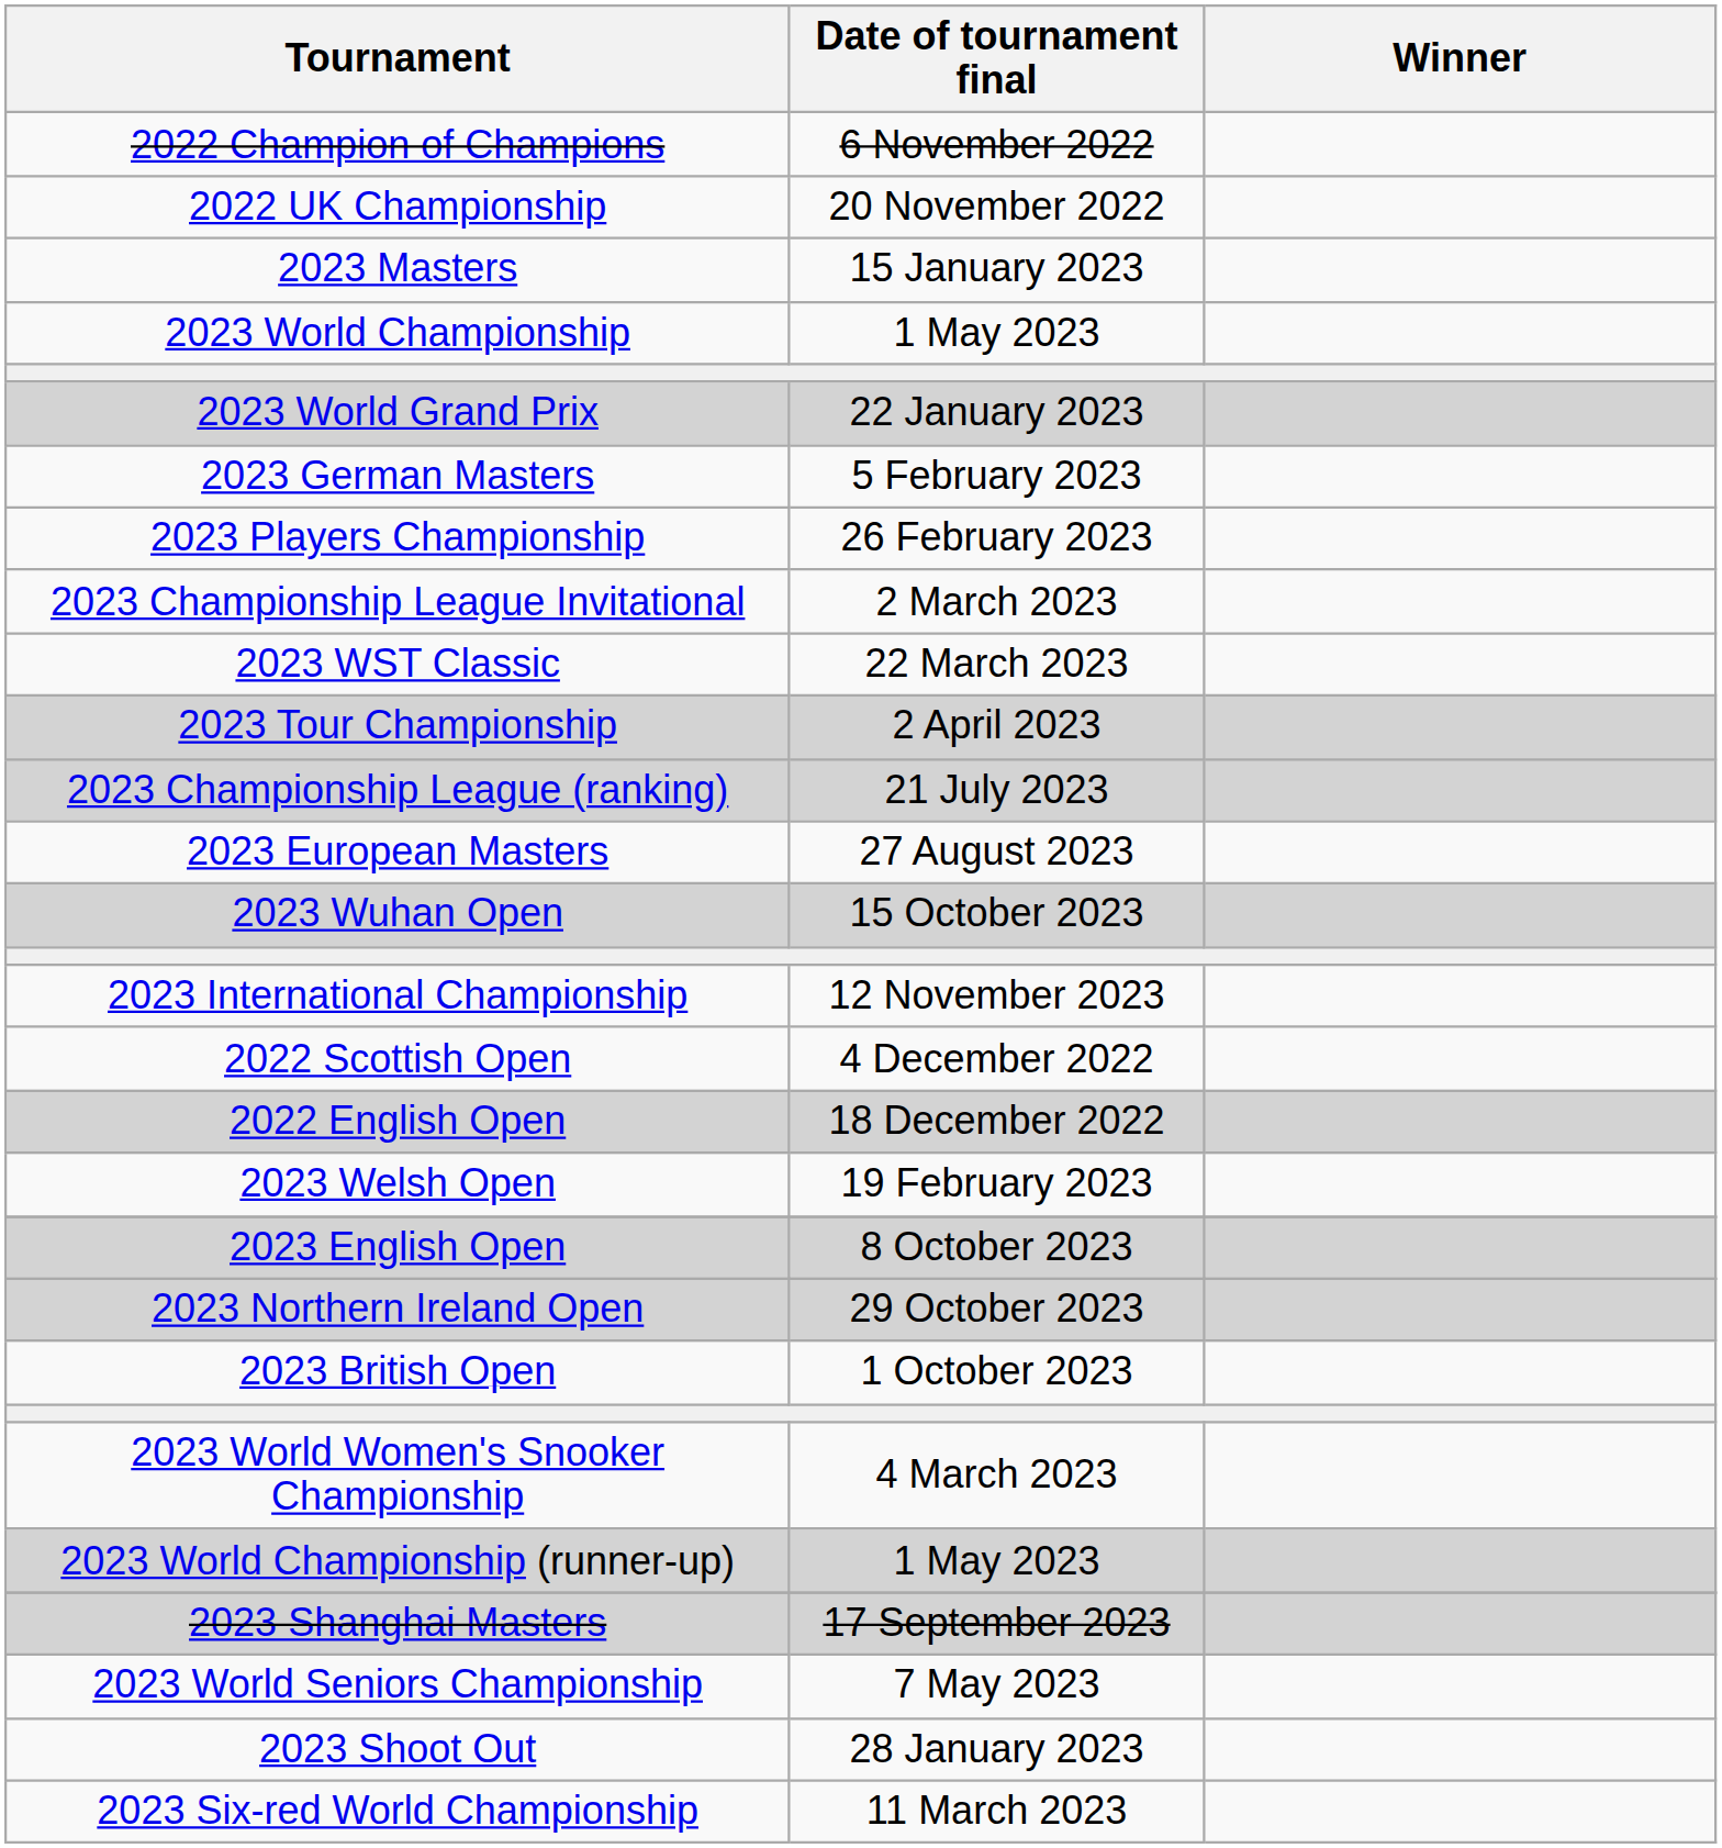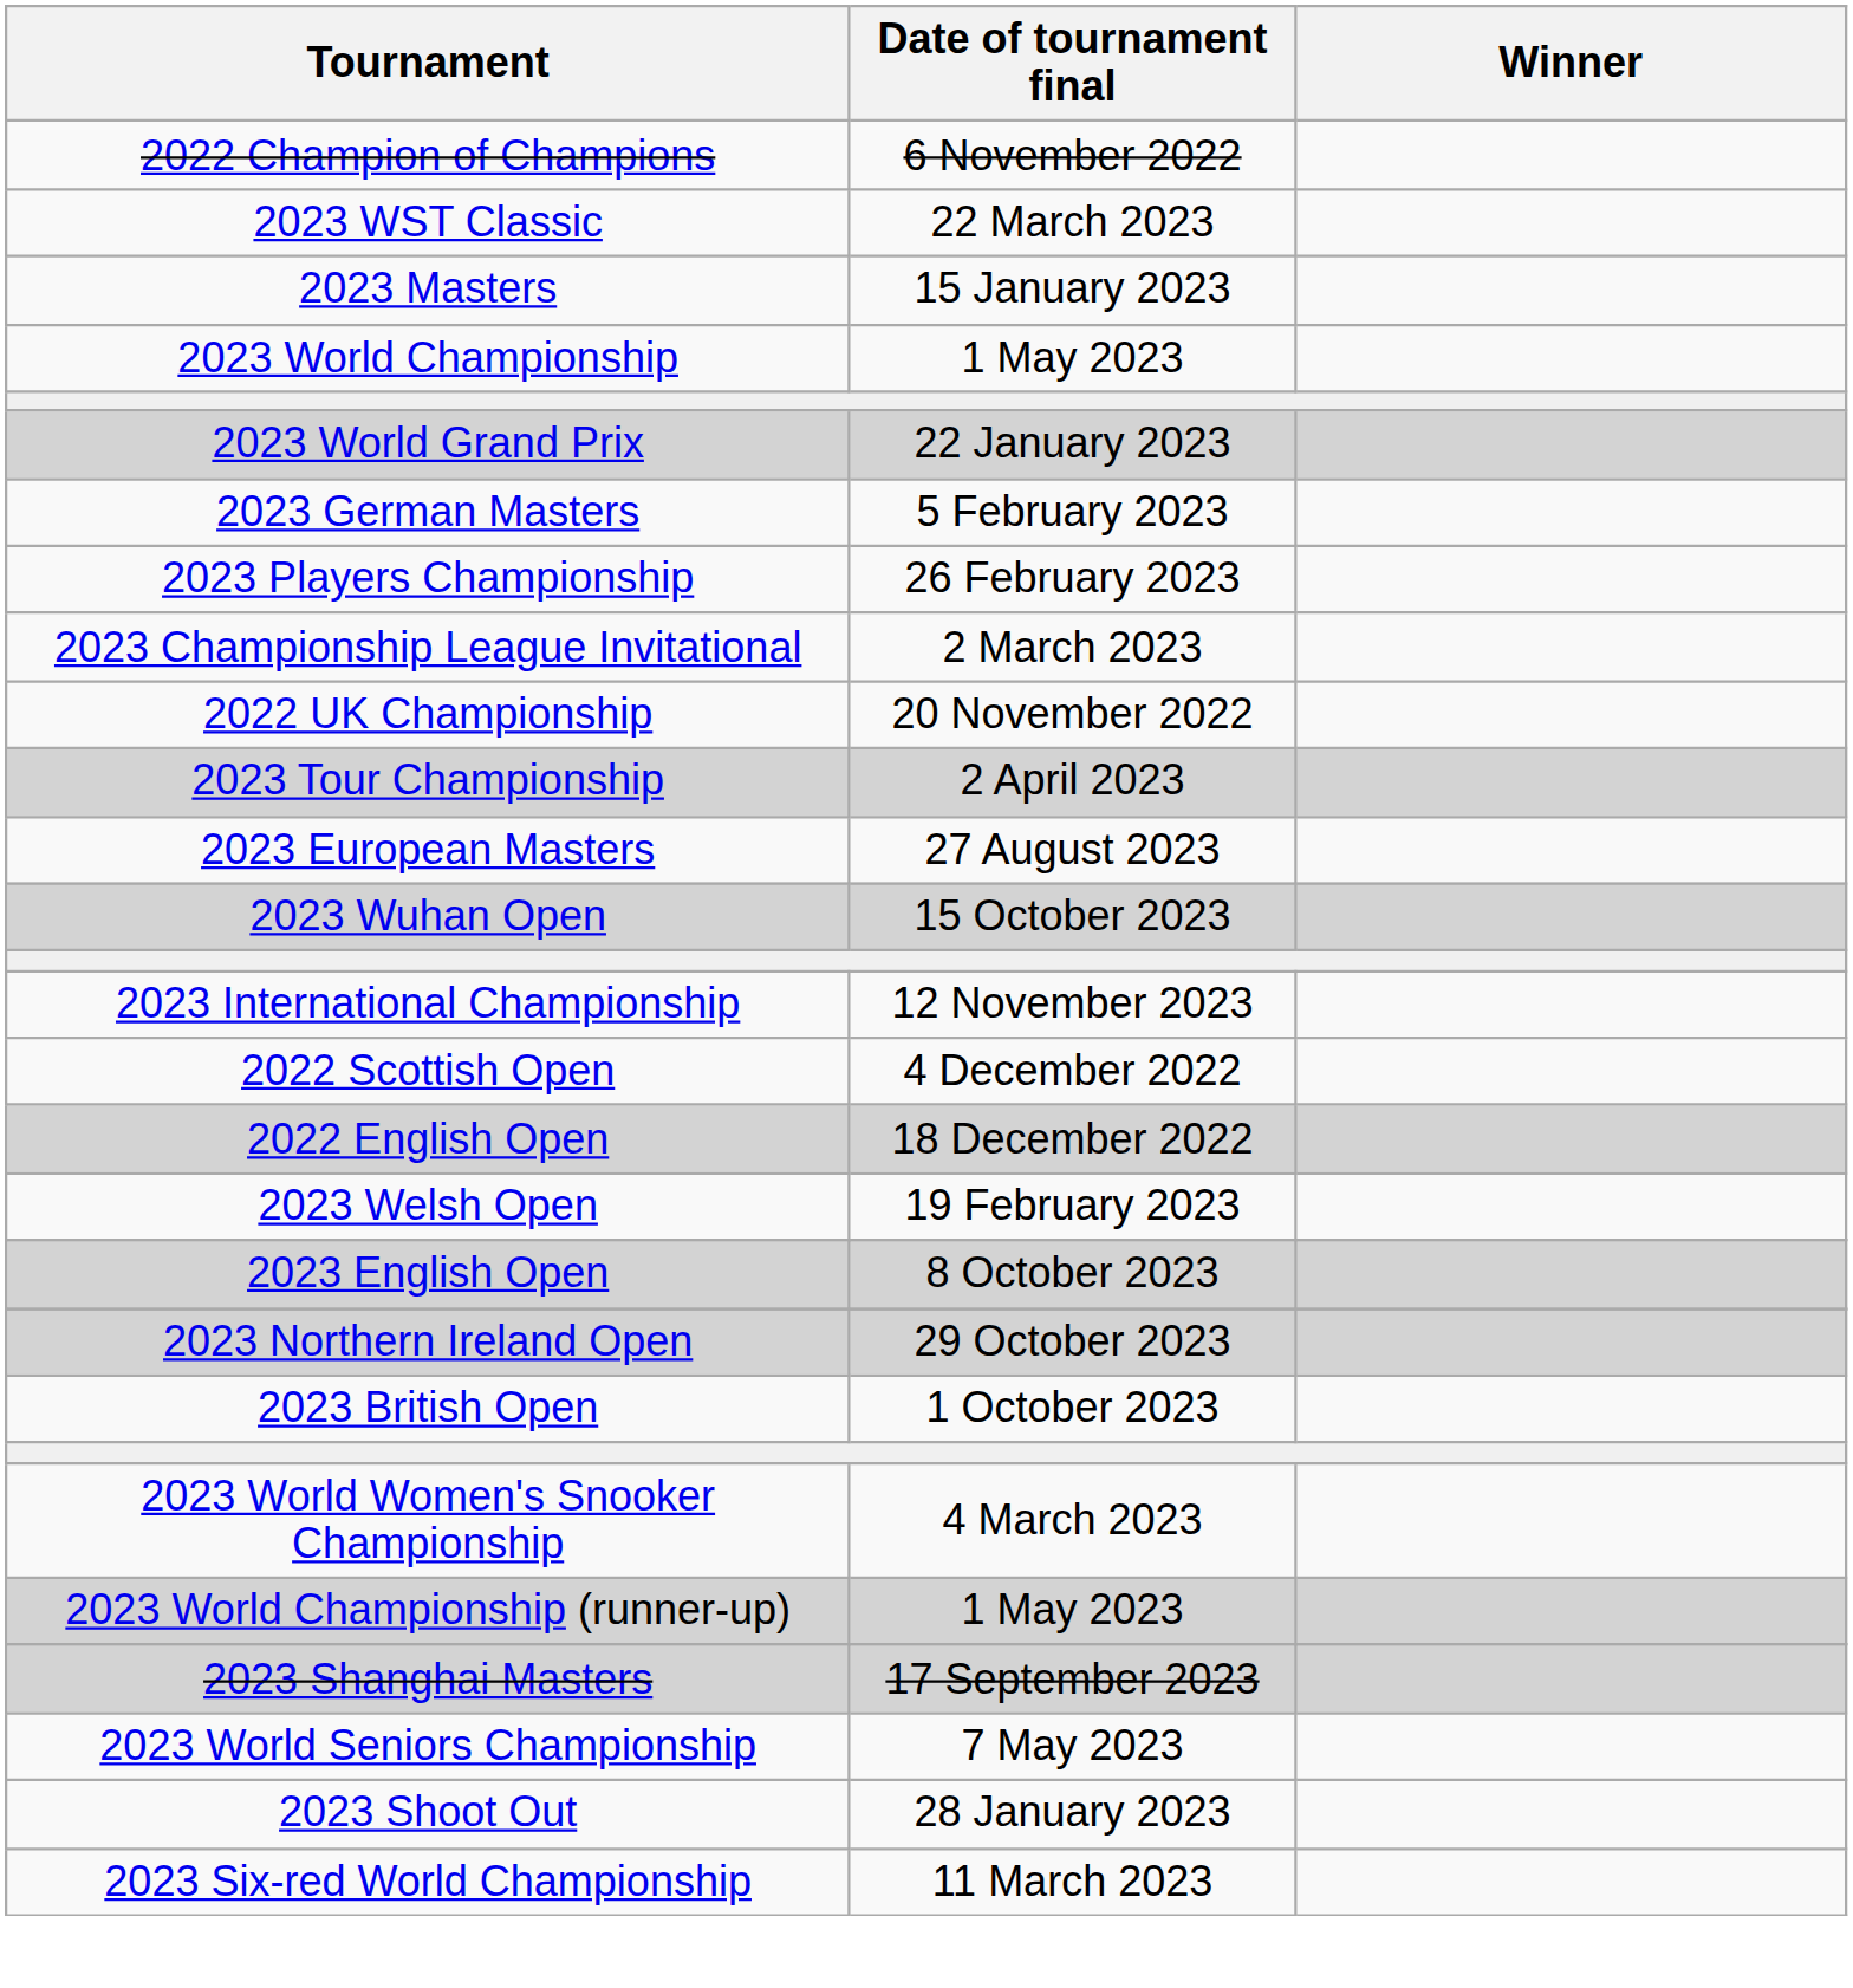 <table class="wikitable">
 <tr>
 <th scope="col" style="width: 310px;">Tournament</th>
 <th scope="col" style="width: 160px;">Date of tournament final</th>
 <th scope="col" style="width: 200px;">Winner</th>
 </tr>
 <tr>
 <td align="center"><s><a href='#'>2022 Champion of Champions</a></s></td>
 <td align="center"><s>6 November 2022</s></td>
 <td><s></s></td>
 </tr>
 <tr>
-<td align="center"><a href='#'>2022 UK Championship</a></td>
-<td align="center">20 November 2022</td>
+<td align="center"><a href='#'>2023 WST Classic</a></td>
+<td align="center">22 March 2023</td>
 <td></td>
 </tr>
 <tr>
 <td align="center"><a href='#'>2023 Masters</a></td>
 <td align="center">15 January 2023</td>
 <td></td>
 </tr>
 <tr>
 <td align="center"><a href='#'>2023 World Championship</a></td>
 <td align="center">1 May 2023</td>
 <td></td>
 </tr>
 <tr>
 <td colspan="3" style="background:#f0f0f0"></td>
 </tr>
 <tr style="background:lightgrey">
 <td align="center"><a href='#'>2023 World Grand Prix</a></td>
 <td align="center">22 January 2023</td>
 <td></td>
 </tr>
 <tr>
 <td align="center"><a href='#'>2023 German Masters</a></td>
 <td align="center">5 February 2023</td>
 <td></td>
 </tr>
 <tr>
 <td align="center"><a href='#'>2023 Players Championship</a></td>
 <td align="center">26 February 2023</td>
 <td></td>
 </tr>
 <tr>
 <td align="center"><a href='#'>2023 Championship League Invitational</a></td>
 <td align="center">2 March 2023</td>
 <td></td>
 </tr>
 <tr>
-<td align="center"><a href='#'>2023 WST Classic</a></td>
-<td align="center">22 March 2023</td>
+<td align="center"><a href='#'>2022 UK Championship</a></td>
+<td align="center">20 November 2022</td>
 <td></td>
 </tr>
 <tr style="background:lightgrey">
 <td align="center"><a href='#'>2023 Tour Championship</a></td>
 <td align="center">2 April 2023</td>
-<td></td>
-</tr>
-<tr style="background:lightgrey">
-<td align="center"><a href='#'>2023 Championship League (ranking)</a></td>
-<td align="center">21 July 2023</td>
 <td></td>
 </tr>
 <tr>
 <td align="center"><a href='#'>2023 European Masters</a></td>
 <td align="center">27 August 2023</td>
 <td></td>
 </tr>
 <tr style="background:lightgrey">
 <td align="center"><a href='#'>2023 Wuhan Open</a></td>
 <td align="center">15 October 2023</td>
 <td></td>
 </tr>
 <tr>
 <td colspan="3" style="background:#f0f0f0"></td>
 </tr>
 <tr>
 <td align="center"><a href='#'>2023 International Championship</a></td>
 <td align="center">12 November 2023</td>
 <td></td>
 </tr>
 <tr>
 <td align="center"><a href='#'>2022 Scottish Open</a></td>
 <td align="center">4 December 2022</td>
 <td></td>
 </tr>
 <tr style="background:lightgrey">
 <td align="center"><a href='#'>2022 English Open</a></td>
 <td align="center">18 December 2022</td>
 <td></td>
 </tr>
 <tr>
 <td align="center"><a href='#'>2023 Welsh Open</a></td>
 <td align="center">19 February 2023</td>
 <td></td>
 </tr>
 <tr>
 </tr>
 <tr style="background:lightgrey">
 <td align="center"><a href='#'>2023 English Open</a></td>
 <td align="center">8 October 2023</td>
 <td></td>
 </tr>
 <tr>
 </tr>
 <tr style="background:lightgrey">
 <td align="center"><a href='#'>2023 Northern Ireland Open</a></td>
 <td align="center">29 October 2023</td>
 <td></td>
 </tr>
 <tr>
 <td align="center"><a href='#'>2023 British Open</a></td>
 <td align="center">1 October 2023</td>
 <td></td>
 </tr>
 <tr>
 <td colspan="3" style="background:#f0f0f0"></td>
 </tr>
 <tr>
 <td align="center"><a href='#'>2023 World Women's Snooker Championship</a></td>
 <td align="center">4 March 2023</td>
 <td></td>
 </tr>
 <tr style="background:lightgrey">
 <td align="center"><a href='#'>2023 World Championship</a> (runner-up)</td>
 <td align="center">1 May 2023</td>
 <td></td>
 </tr>
 <tr>
 </tr>
 <tr style="background:lightgrey">
 <td align="center"><s><a href='#'>2023 Shanghai Masters</a></s></td>
 <td align="center"><s>17 September 2023</s></td>
 <td><s></s></td>
 </tr>
 <tr>
 <td align="center"><a href='#'>2023 World Seniors Championship</a></td>
 <td align="center">7 May 2023</td>
 <td></td>
 </tr>
 <tr>
 <td align="center"><a href='#'>2023 Shoot Out</a></td>
 <td align="center">28 January 2023</td>
 <td></td>
 </tr>
 <tr>
 <td align="center"><a href='#'>2023 Six-red World Championship</a></td>
 <td align="center">11 March 2023</td>
 <td></td>
 </tr>
 </table>
